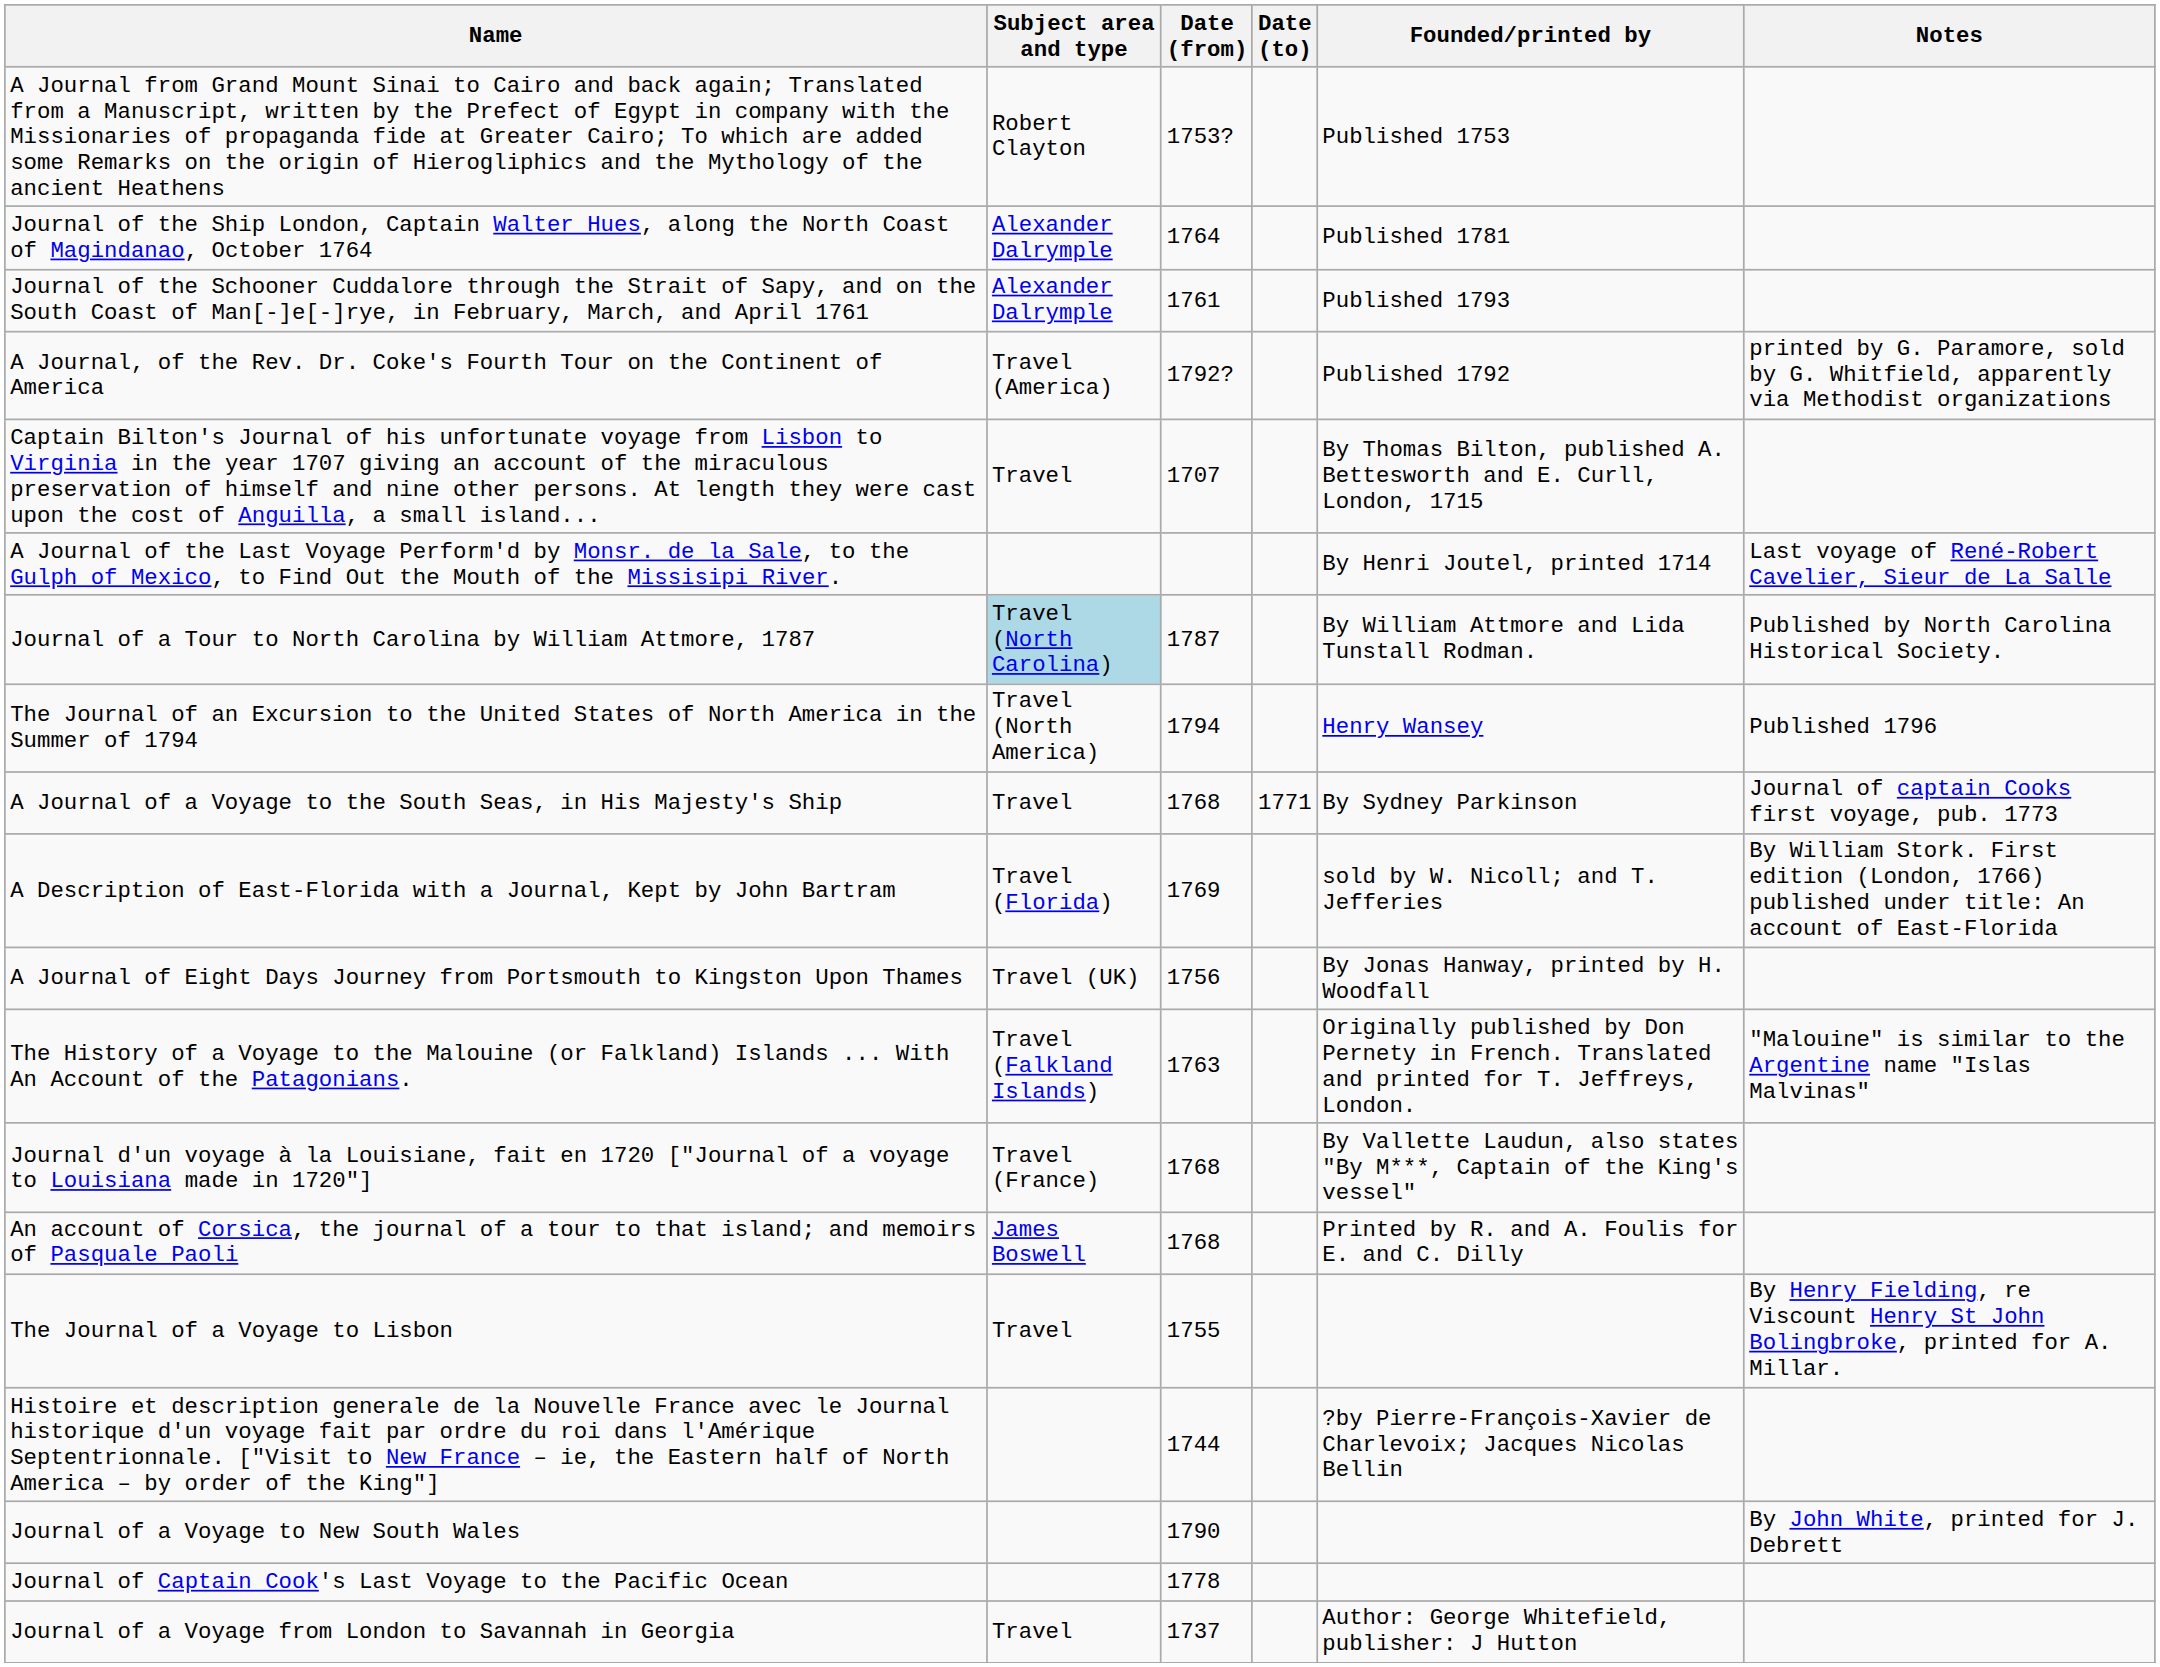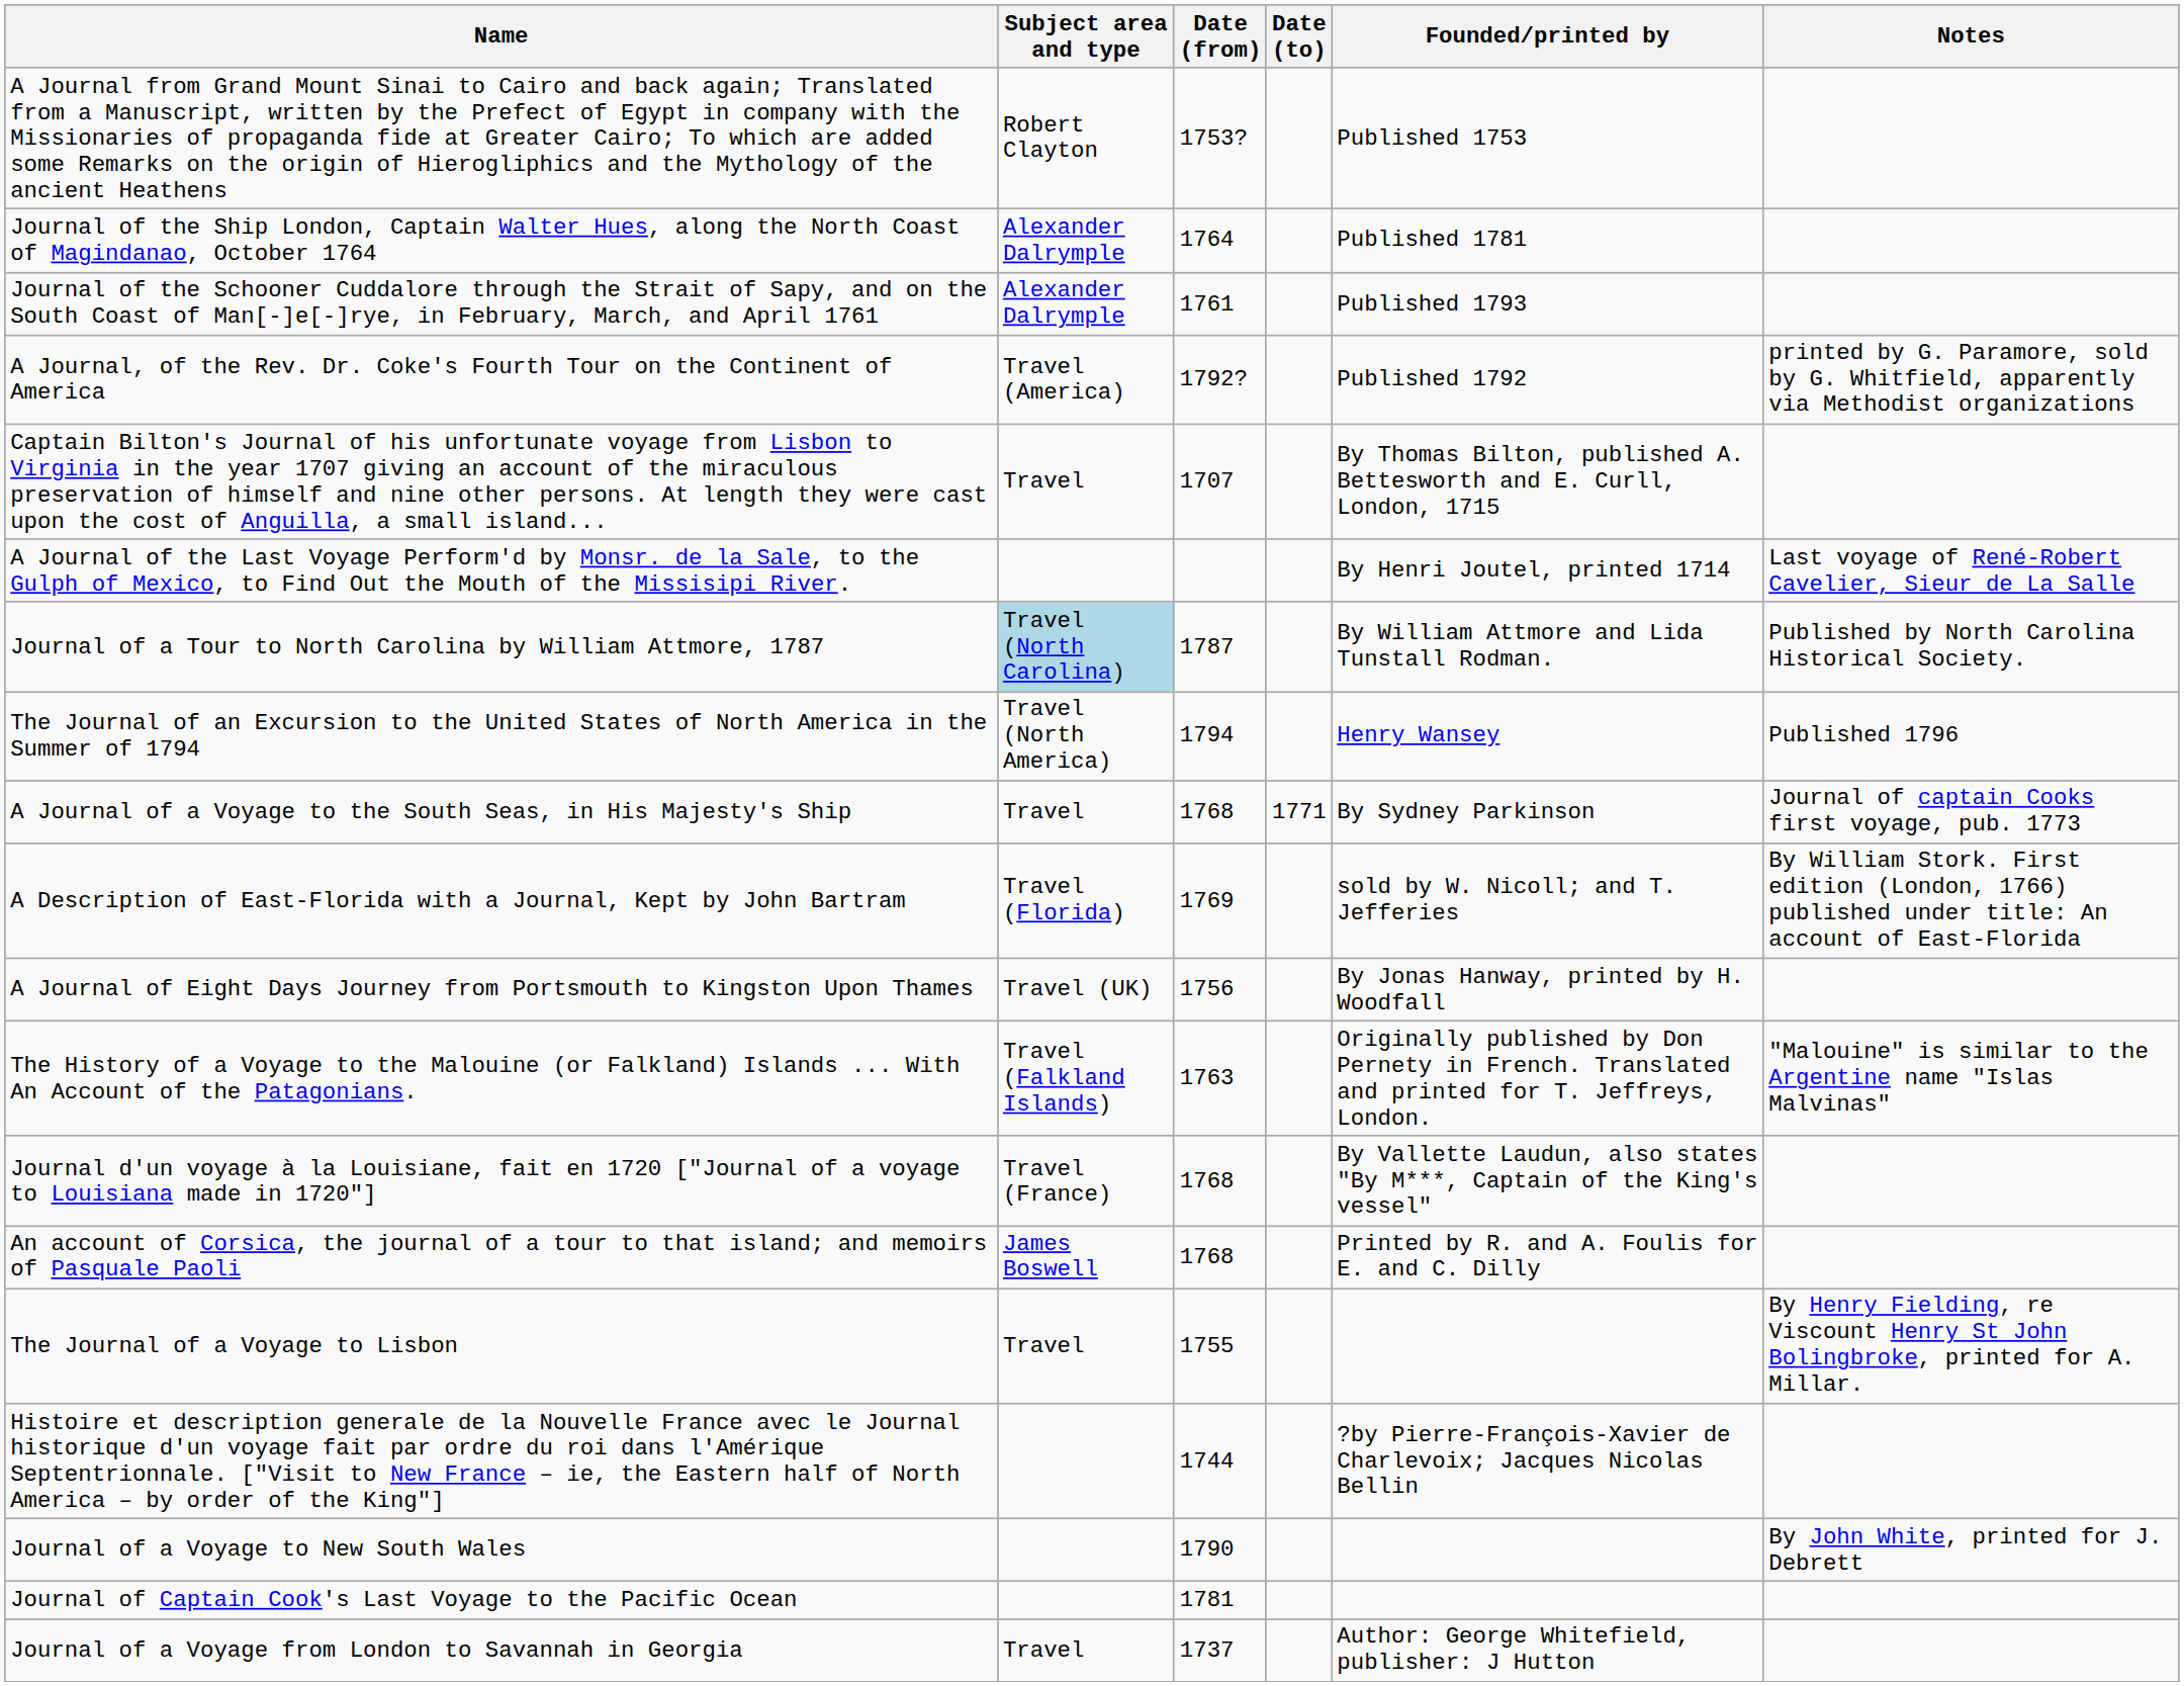 <table class="wikitable sortable">
 <tr>
 <th>Name</th>
 <th>Subject area<br>and type</th>
 <th>Date<br>(from)</th>
 <th>Date<br>(to)</th>
 <th>Founded/printed by</th>
 <th>Notes</th>
 </tr>
 <tr>
 <td>A Journal from Grand Mount Sinai to Cairo and back again; Translated from a Manuscript, written by the Prefect of Egypt in company with the Missionaries of propaganda fide at Greater Cairo; To which are added some Remarks on the origin of Hierogliphics and the Mythology of the ancient Heathens</td>
 <td>Robert Clayton</td>
 <td>1753?</td>
 <td> </td>
 <td>Published 1753</td>
 <td> </td>
 </tr>
 <tr>
 <td>Journal of the Ship London, Captain <a href='#'>Walter Hues</a>, along the North Coast of <a href='#'>Magindanao</a>, October 1764</td>
 <td><a href='#'>Alexander Dalrymple</a></td>
 <td>1764</td>
 <td> </td>
 <td>Published 1781</td>
 <td> </td>
 </tr>
 <tr>
 <td>Journal of the Schooner Cuddalore through the Strait of Sapy, and on the South Coast of Man[-]e[-]rye, in February, March, and April 1761</td>
 <td><a href='#'>Alexander Dalrymple</a></td>
 <td>1761</td>
 <td> </td>
 <td>Published 1793</td>
 <td> </td>
 </tr>
 <tr>
 <td>A Journal, of the Rev. Dr. Coke's Fourth Tour on the Continent of America</td>
 <td>Travel (America)</td>
 <td>1792?</td>
 <td> </td>
 <td>Published 1792</td>
 <td>printed by G. Paramore, sold by G. Whitfield, apparently via Methodist organizations</td>
 </tr>
 <tr>
 <td>Captain Bilton's Journal of his unfortunate voyage from <a href='#'>Lisbon</a> to <a href='#'>Virginia</a> in the year 1707 giving an account of the miraculous preservation of himself and nine other persons. At length they were cast upon the cost of <a href='#'>Anguilla</a>, a small island...</td>
 <td>Travel</td>
 <td>1707</td>
 <td> </td>
 <td>By Thomas Bilton, published A. Bettesworth and E. Curll, London, 1715</td>
 <td> </td>
 </tr>
 <tr>
 <td>A Journal of the Last Voyage Perform'd by <a href='#'>Monsr. de la Sale</a>, to the <a href='#'>Gulph of Mexico</a>, to Find Out the Mouth of the <a href='#'>Missisipi River</a>.</td>
 <td></td>
 <td> </td>
 <td> </td>
 <td>By Henri Joutel, printed 1714</td>
 <td>Last voyage of <a href='#'>René-Robert Cavelier, Sieur de La Salle</a></td>
 </tr>
 <tr>
 <td>Journal of a Tour to North Carolina by William Attmore, 1787</td>
 <td style="background: lightblue;">Travel (<a href='#'>North Carolina</a>)</td>
 <td>1787</td>
 <td> </td>
 <td>By William Attmore and Lida Tunstall Rodman.</td>
 <td>Published by North Carolina Historical Society.</td>
 </tr>
 <tr>
 <td>The Journal of an Excursion to the United States of North America in the Summer of 1794</td>
 <td>Travel (North America)</td>
 <td>1794</td>
 <td> </td>
 <td><a href='#'>Henry Wansey</a></td>
 <td>Published 1796</td>
 </tr>
 <tr>
 <td>A Journal of a Voyage to the South Seas, in His Majesty's Ship</td>
 <td>Travel</td>
 <td>1768</td>
 <td>1771</td>
 <td>By Sydney Parkinson</td>
 <td>Journal of <a href='#'>captain Cooks</a> first voyage, pub. 1773</td>
 </tr>
 <tr>
 <td>A Description of East-Florida with a Journal, Kept by John Bartram</td>
 <td>Travel (<a href='#'>Florida</a>)</td>
 <td>1769</td>
 <td> </td>
 <td>sold by W. Nicoll; and T. Jefferies</td>
 <td>By William Stork. First edition (London, 1766) published under title: An account of East-Florida</td>
 </tr>
 <tr>
 <td>A Journal of Eight Days Journey from Portsmouth to Kingston Upon Thames</td>
 <td>Travel (UK)</td>
 <td>1756</td>
 <td> </td>
 <td>By Jonas Hanway, printed by H. Woodfall</td>
 <td> </td>
 </tr>
 <tr>
 <td>The History of a Voyage to the Malouine (or Falkland) Islands ... With An Account of the <a href='#'>Patagonians</a>.</td>
 <td>Travel (<a href='#'>Falkland Islands</a>)</td>
 <td>1763</td>
 <td> </td>
 <td>Originally published by Don Pernety in French. Translated and printed for T. Jeffreys, London.</td>
 <td>"Malouine" is similar to the <a href='#'>Argentine</a> name "Islas Malvinas"</td>
 </tr>
 <tr>
 <td>Journal d'un voyage à la Louisiane, fait en 1720 ["Journal of a voyage to <a href='#'>Louisiana</a> made in 1720"]</td>
 <td>Travel (France)</td>
 <td>1768</td>
 <td> </td>
 <td>By Vallette Laudun, also states "By M***, Captain of the King's vessel"</td>
 <td> </td>
 </tr>
 <tr>
 <td>An account of <a href='#'>Corsica</a>, the journal of a tour to that island; and memoirs of <a href='#'>Pasquale Paoli</a></td>
 <td><a href='#'>James Boswell</a></td>
 <td>1768</td>
 <td> </td>
 <td>Printed by R. and A. Foulis for E. and C. Dilly</td>
 <td> </td>
 </tr>
 <tr>
 <td>The Journal of a Voyage to Lisbon</td>
 <td>Travel</td>
 <td>1755</td>
 <td> </td>
 <td> </td>
 <td>By <a href='#'>Henry Fielding</a>, re Viscount <a href='#'>Henry St John Bolingbroke</a>, printed for A. Millar.</td>
 </tr>
 <tr>
 <td>Histoire et description generale de la Nouvelle France avec le Journal historique d'un voyage fait par ordre du roi dans l'Amérique Septentrionnale. ["Visit to <a href='#'>New France</a> – ie, the Eastern half of North America – by order of the King"]</td>
 <td> </td>
 <td>1744</td>
 <td> </td>
 <td>?by Pierre-François-Xavier de Charlevoix; Jacques Nicolas Bellin</td>
 <td> </td>
 </tr>
 <tr>
 <td>Journal of a Voyage to New South Wales</td>
 <td> </td>
 <td>1790</td>
 <td> </td>
 <td> </td>
 <td>By <a href='#'>John White</a>, printed for J. Debrett</td>
 </tr>
 <tr>
 <td>Journal of <a href='#'>Captain Cook</a>'s Last Voyage to the Pacific Ocean</td>
 <td> </td>
-<td>1778</td>
+<td>1781</td>
 <td> </td>
 <td> </td>
 <td> </td>
 </tr>
 <tr>
 <td>Journal of a Voyage from London to Savannah in Georgia</td>
 <td>Travel</td>
 <td>1737</td>
 <td> </td>
 <td>Author: George Whitefield, publisher: J Hutton</td>
 <td> </td>
 </tr>
 <tr>
 </tr>
 </table>
